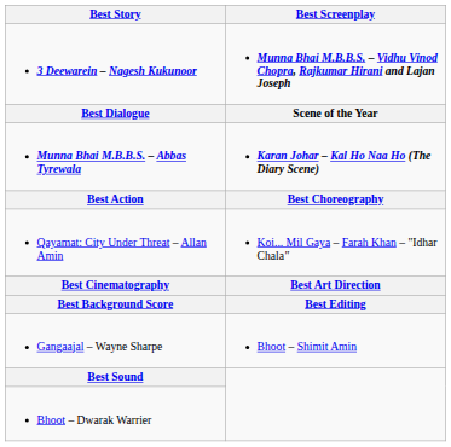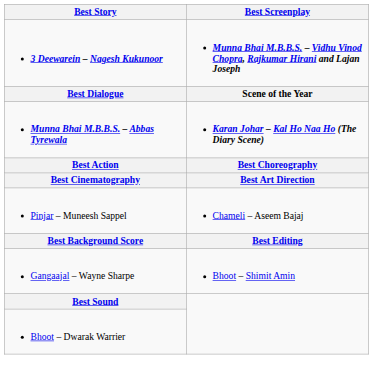 <table class="wikitable">
 <tr>
 <th style="vertical-align:top; width:50%;"><a href='#'>Best Story</a></th>
 <th style="vertical-align:top; width:50%;"><a href='#'>Best Screenplay</a></th>
 </tr>
 <tr>
 <td><br><ul><li><strong> <em><a href='#'>3 Deewarein</a> – <a href='#'>Nagesh Kukunoor</a></em> </strong></li></ul></td>
 <td><br><ul><li><strong> <em><a href='#'>Munna Bhai M.B.B.S.</a> – <a href='#'>Vidhu Vinod Chopra</a>, <a href='#'>Rajkumar Hirani</a> and Lajan Joseph</em> </strong></li></ul></td>
 </tr>
 <tr>
 <th style="vertical-align:top; width:50%;"><a href='#'>Best Dialogue</a></th>
 <th style="vertical-align:top; width:50%;">Scene of the Year</th>
 </tr>
 <tr>
 <td><br><ul><li><strong> <em><a href='#'>Munna Bhai M.B.B.S.</a> – <a href='#'>Abbas Tyrewala</a></em> </strong></li></ul></td>
 <td><br><ul><li><strong> <em><a href='#'>Karan Johar</a> – <a href='#'>Kal Ho Naa Ho</a><strong><em> </em></strong>(The Diary Scene)<strong><em></li></ul></td>
 </tr>
 <tr>
 <th style="vertical-align:top; width:50%;"><a href='#'>Best Action</a></th>
 <th style="vertical-align:top; width:50%;"><a href='#'>Best Choreography</a></th>
 </tr>
 <tr>
-<td><br><ul><li></strong> </em><a href='#'>Qayamat: City Under Threat</a> – <a href='#'>Allan Amin</a><em> <strong></li></ul></td>
-<td><br><ul><li></strong> </em><a href='#'>Koi... Mil Gaya</a> – <a href='#'>Farah Khan</a> – "Idhar Chala<em>"<strong></li></ul></td>
+<th style="vertical-align:top; width:50%;"><a href='#'>Best Cinematography</a></th>
+<th style="vertical-align:top; width:50%;"><a href='#'>Best Art Direction</a></th>
 </tr>
 <tr>
-<th style="vertical-align:top; width:50%;"><a href='#'>Best Cinematography</a></th>
-<th style="vertical-align:top; width:50%;"><a href='#'>Best Art Direction</a></th>
+<td><br><ul><li></strong> </em><a href='#'>Pinjar</a> – Muneesh Sappel<em> <strong></li></ul></td>
+<td><br><ul><li></strong> </em><a href='#'>Chameli</a> – Aseem Bajaj<em> <strong></li></ul></td>
 </tr>
 <tr>
 <th style="vertical-align:top; width:50%;"><a href='#'>Best Background Score</a></th>
 <th style="vertical-align:top; width:50%;"><a href='#'>Best Editing</a></th>
 </tr>
 <tr>
 <td><br><ul><li></strong> </em><a href='#'>Gangaajal</a> – Wayne Sharpe<em> <strong></li></ul></td>
 <td><br><ul><li></strong> </em><a href='#'>Bhoot</a> – <a href='#'>Shimit Amin</a><em> <strong></li></ul></td>
 </tr>
 <tr>
 <th style="vertical-align:top; width:50%;"><a href='#'>Best Sound</a></th>
 </tr>
 <tr>
 <td><br><ul><li></strong> </em><a href='#'>Bhoot</a> – Dwarak Warrier<em> <strong></li></ul></td>
 </tr>
 </table>
